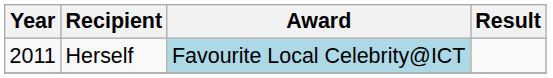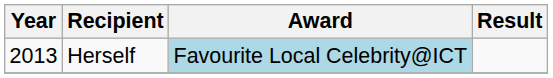 <table class="wikitable">
 <tr>
 <th>Year</th>
 <th>Recipient</th>
 <th>Award</th>
 <th>Result</th>
 </tr>
 <tr>
-<td>2011</td>
+<td>2013</td>
 <td>Herself</td>
 <td style="background: lightblue;">Favourite Local Celebrity@ICT</td>
 <td></td>
 </tr>
 <tr>
 </tr>
 </table>
